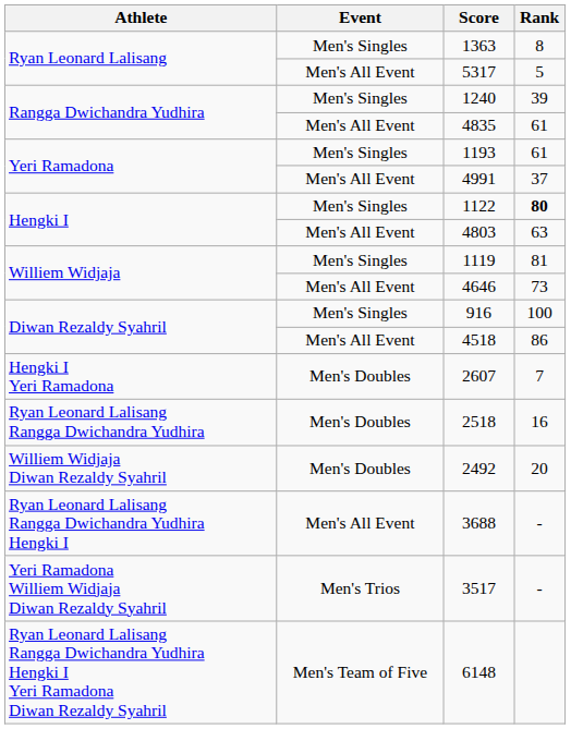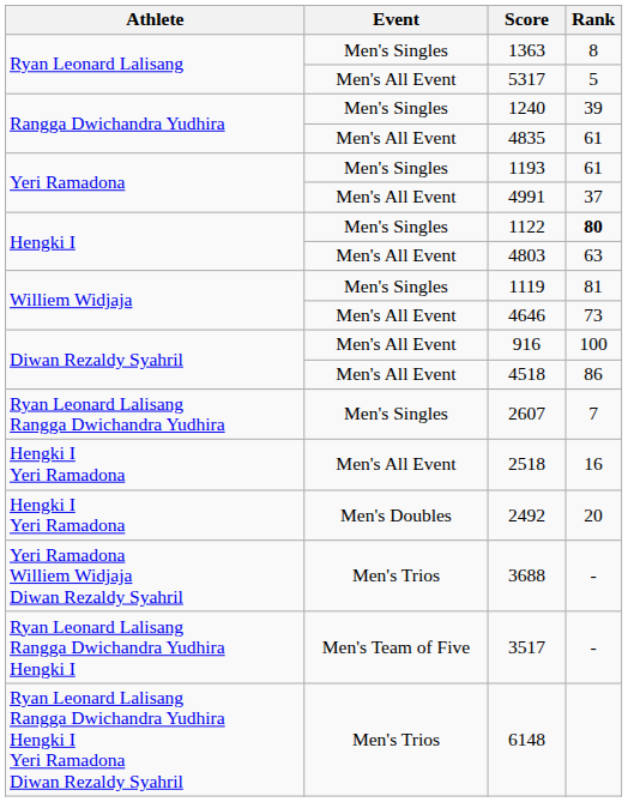 <table class=wikitable style="text-align:center">
 <tr>
 <th width=250>Athlete</th>
 <th width=150>Event</th>
 <th width=60>Score</th>
 <th width=40>Rank</th>
 </tr>
 <tr>
 <td rowspan="2" align="left"><a href='#'>Ryan Leonard Lalisang</a></td>
 <td>Men's Singles</td>
 <td>1363</td>
 <td>8</td>
 </tr>
 <tr>
 <td>Men's All Event</td>
 <td>5317</td>
 <td>5</td>
 </tr>
 <tr>
 <td rowspan="2" align="left"><a href='#'>Rangga Dwichandra Yudhira</a></td>
 <td>Men's Singles</td>
 <td>1240</td>
 <td>39</td>
 </tr>
 <tr>
 <td>Men's All Event</td>
 <td>4835</td>
 <td>61</td>
 </tr>
 <tr>
 <td rowspan="2" align="left"><a href='#'>Yeri Ramadona</a></td>
 <td>Men's Singles</td>
 <td>1193</td>
 <td>61</td>
 </tr>
 <tr>
 <td>Men's All Event</td>
 <td>4991</td>
 <td>37</td>
 </tr>
 <tr>
 <td rowspan="2" align="left"><a href='#'>Hengki I</a></td>
 <td>Men's Singles</td>
 <td>1122</td>
 <td><strong>80</strong></td>
 </tr>
 <tr>
 <td>Men's All Event</td>
 <td>4803</td>
 <td>63</td>
 </tr>
 <tr>
 <td rowspan="2" align="left"><a href='#'>Williem Widjaja</a></td>
 <td>Men's Singles</td>
 <td>1119</td>
 <td>81</td>
 </tr>
 <tr>
 <td>Men's All Event</td>
 <td>4646</td>
 <td>73</td>
 </tr>
 <tr>
 <td rowspan="2" align="left"><a href='#'>Diwan Rezaldy Syahril</a></td>
-<td>Men's Singles</td>
+<td>Men's All Event</td>
 <td>916</td>
 <td>100</td>
 </tr>
 <tr>
 <td>Men's All Event</td>
 <td>4518</td>
 <td>86</td>
 </tr>
 <tr>
-<td align="left"><a href='#'>Hengki I</a> <br> <a href='#'>Yeri Ramadona</a></td>
-<td>Men's Doubles</td>
+<td align="left"><a href='#'>Ryan Leonard Lalisang</a> <br> <a href='#'>Rangga Dwichandra Yudhira</a></td>
+<td>Men's Singles</td>
 <td>2607</td>
 <td>7</td>
 </tr>
 <tr>
-<td align="left"><a href='#'>Ryan Leonard Lalisang</a> <br> <a href='#'>Rangga Dwichandra Yudhira</a></td>
-<td>Men's Doubles</td>
+<td align="left"><a href='#'>Hengki I</a> <br> <a href='#'>Yeri Ramadona</a></td>
+<td>Men's All Event</td>
 <td>2518</td>
 <td>16</td>
 </tr>
 <tr>
-<td align="left"><a href='#'>Williem Widjaja</a> <br> <a href='#'>Diwan Rezaldy Syahril</a></td>
+<td align="left"><a href='#'>Hengki I</a> <br> <a href='#'>Yeri Ramadona</a></td>
 <td>Men's Doubles</td>
 <td>2492</td>
 <td>20</td>
 </tr>
 <tr>
-<td align="left"><a href='#'>Ryan Leonard Lalisang</a> <br> <a href='#'>Rangga Dwichandra Yudhira</a> <br> <a href='#'>Hengki I</a></td>
-<td>Men's All Event</td>
+<td align="left"><a href='#'>Yeri Ramadona</a> <br> <a href='#'>Williem Widjaja</a> <br> <a href='#'>Diwan Rezaldy Syahril</a></td>
+<td>Men's Trios</td>
 <td>3688</td>
 <td>-</td>
 </tr>
 <tr>
-<td align="left"><a href='#'>Yeri Ramadona</a> <br> <a href='#'>Williem Widjaja</a> <br> <a href='#'>Diwan Rezaldy Syahril</a></td>
-<td>Men's Trios</td>
+<td align="left"><a href='#'>Ryan Leonard Lalisang</a> <br> <a href='#'>Rangga Dwichandra Yudhira</a> <br> <a href='#'>Hengki I</a></td>
+<td>Men's Team of Five</td>
 <td>3517</td>
 <td>-</td>
 </tr>
 <tr>
 <td align="left"><a href='#'>Ryan Leonard Lalisang</a> <br> <a href='#'>Rangga Dwichandra Yudhira</a> <br> <a href='#'>Hengki I</a> <br><a href='#'>Yeri Ramadona</a> <br> <a href='#'>Diwan Rezaldy Syahril</a></td>
-<td>Men's Team of Five</td>
+<td>Men's Trios</td>
 <td>6148</td>
 <td -></td>
 </tr>
 </table>
